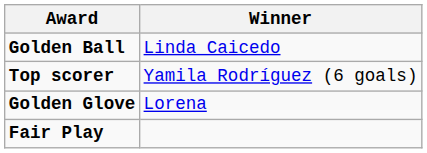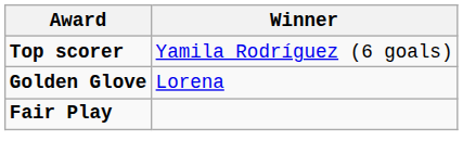 <table class="wikitable">
 <tr>
 <th>Award</th>
 <th>Winner</th>
-</tr>
-<tr>
-<td><strong>Golden Ball</strong></td>
-<td> <a href='#'>Linda Caicedo</a></td>
 </tr>
 <tr>
 <td><strong>Top scorer</strong></td>
 <td> <a href='#'>Yamila Rodríguez</a> (6 goals)</td>
 </tr>
 <tr>
 <td><strong>Golden Glove</strong></td>
 <td> <a href='#'>Lorena</a></td>
 </tr>
 <tr>
 <td><strong>Fair Play</strong></td>
 <td></td>
 </tr>
 </table>
